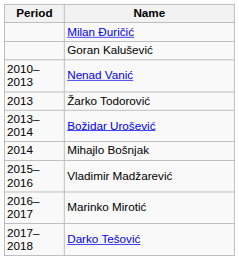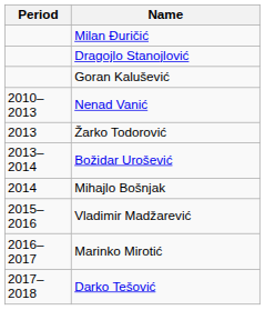 <table class="wikitable">
 <tr>
 <th width="75">Period</th>
 <th width="225">Name</th>
 </tr>
 <tr>
 <td></td>
 <td> <a href='#'>Milan Đuričić</a></td>
+</tr>
+<tr>
+<td></td>
+<td> <a href='#'>Dragojlo Stanojlović</a></td>
 </tr>
 <tr>
 <td></td>
 <td> Goran Kalušević</td>
 </tr>
 <tr>
 <td>2010–2013</td>
 <td> <a href='#'>Nenad Vanić</a></td>
 </tr>
 <tr>
 <td>2013</td>
 <td> Žarko Todorović</td>
 </tr>
 <tr>
 <td>2013–2014</td>
 <td> <a href='#'>Božidar Urošević</a></td>
 </tr>
 <tr>
 <td>2014</td>
 <td> Mihajlo Bošnjak</td>
 </tr>
 <tr>
 <td>2015–2016</td>
 <td> Vladimir Madžarević</td>
 </tr>
 <tr>
 <td>2016–2017</td>
 <td> Marinko Mirotić</td>
 </tr>
 <tr>
 <td>2017–2018</td>
 <td> <a href='#'>Darko Tešović</a></td>
 </tr>
 </table>
